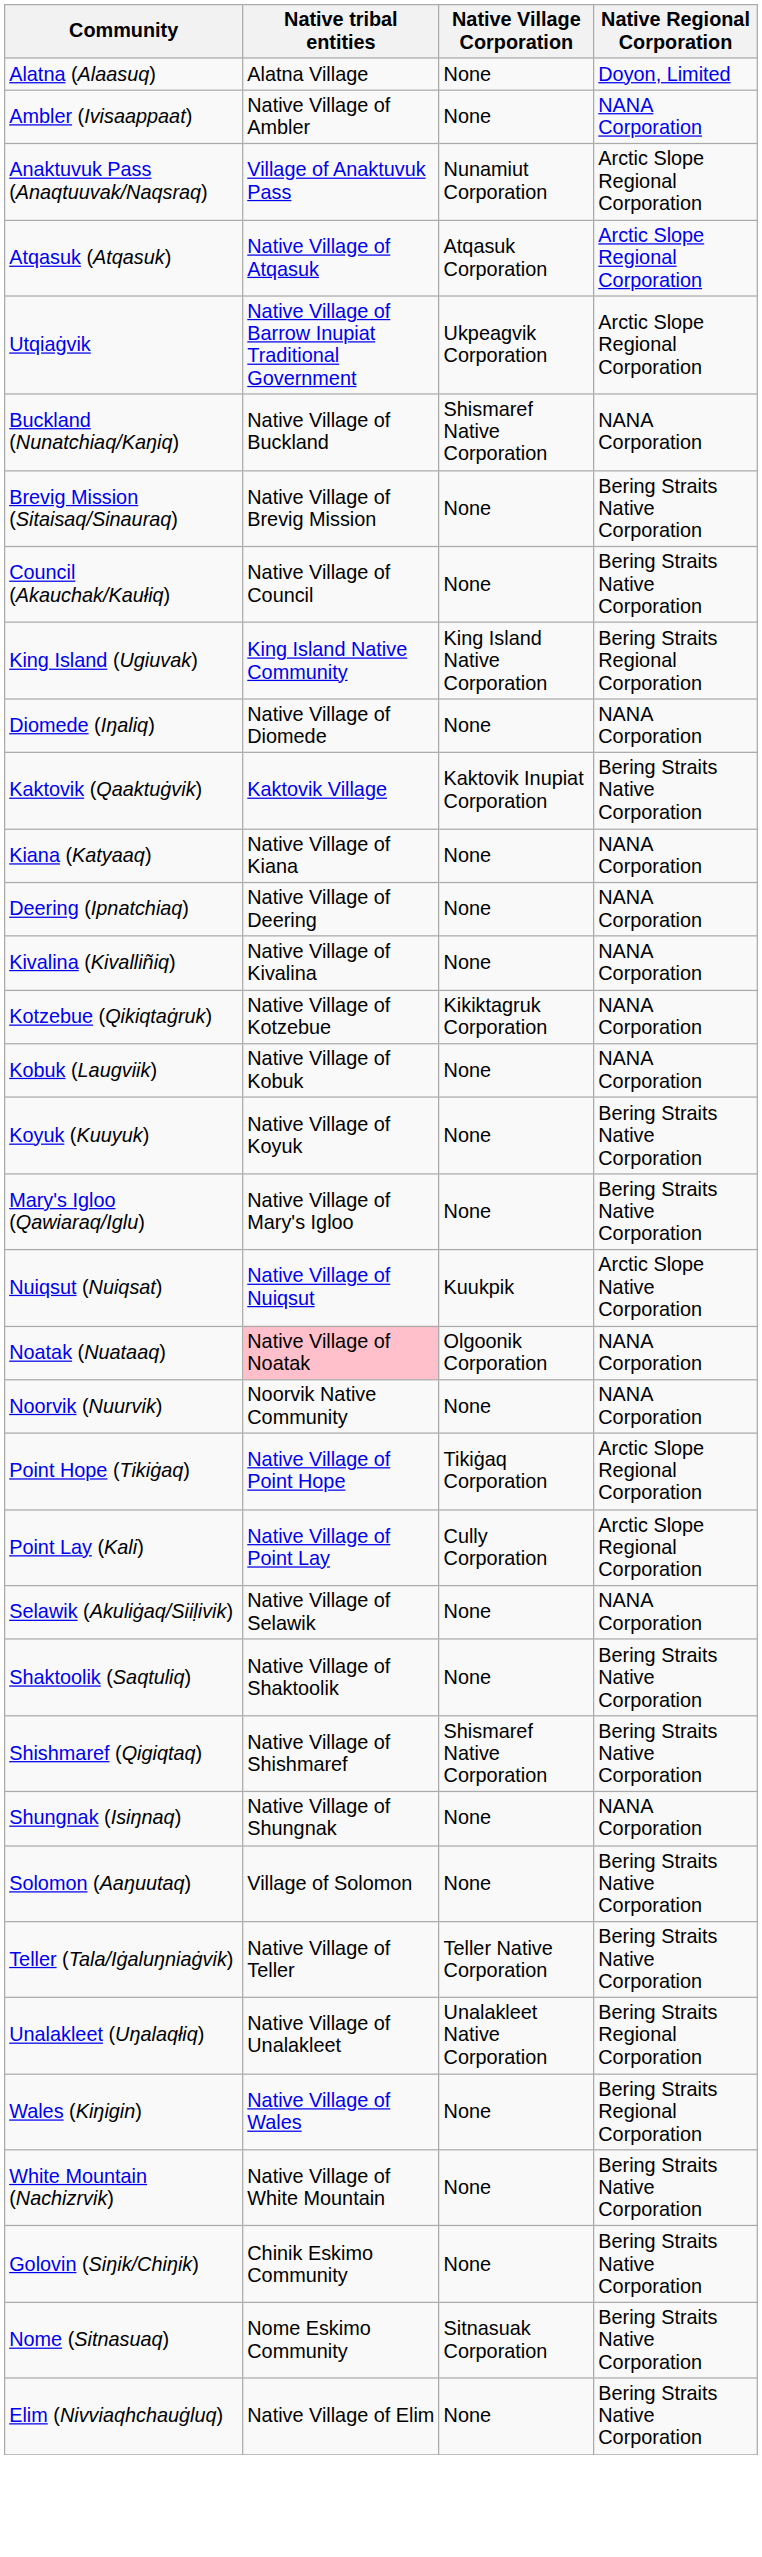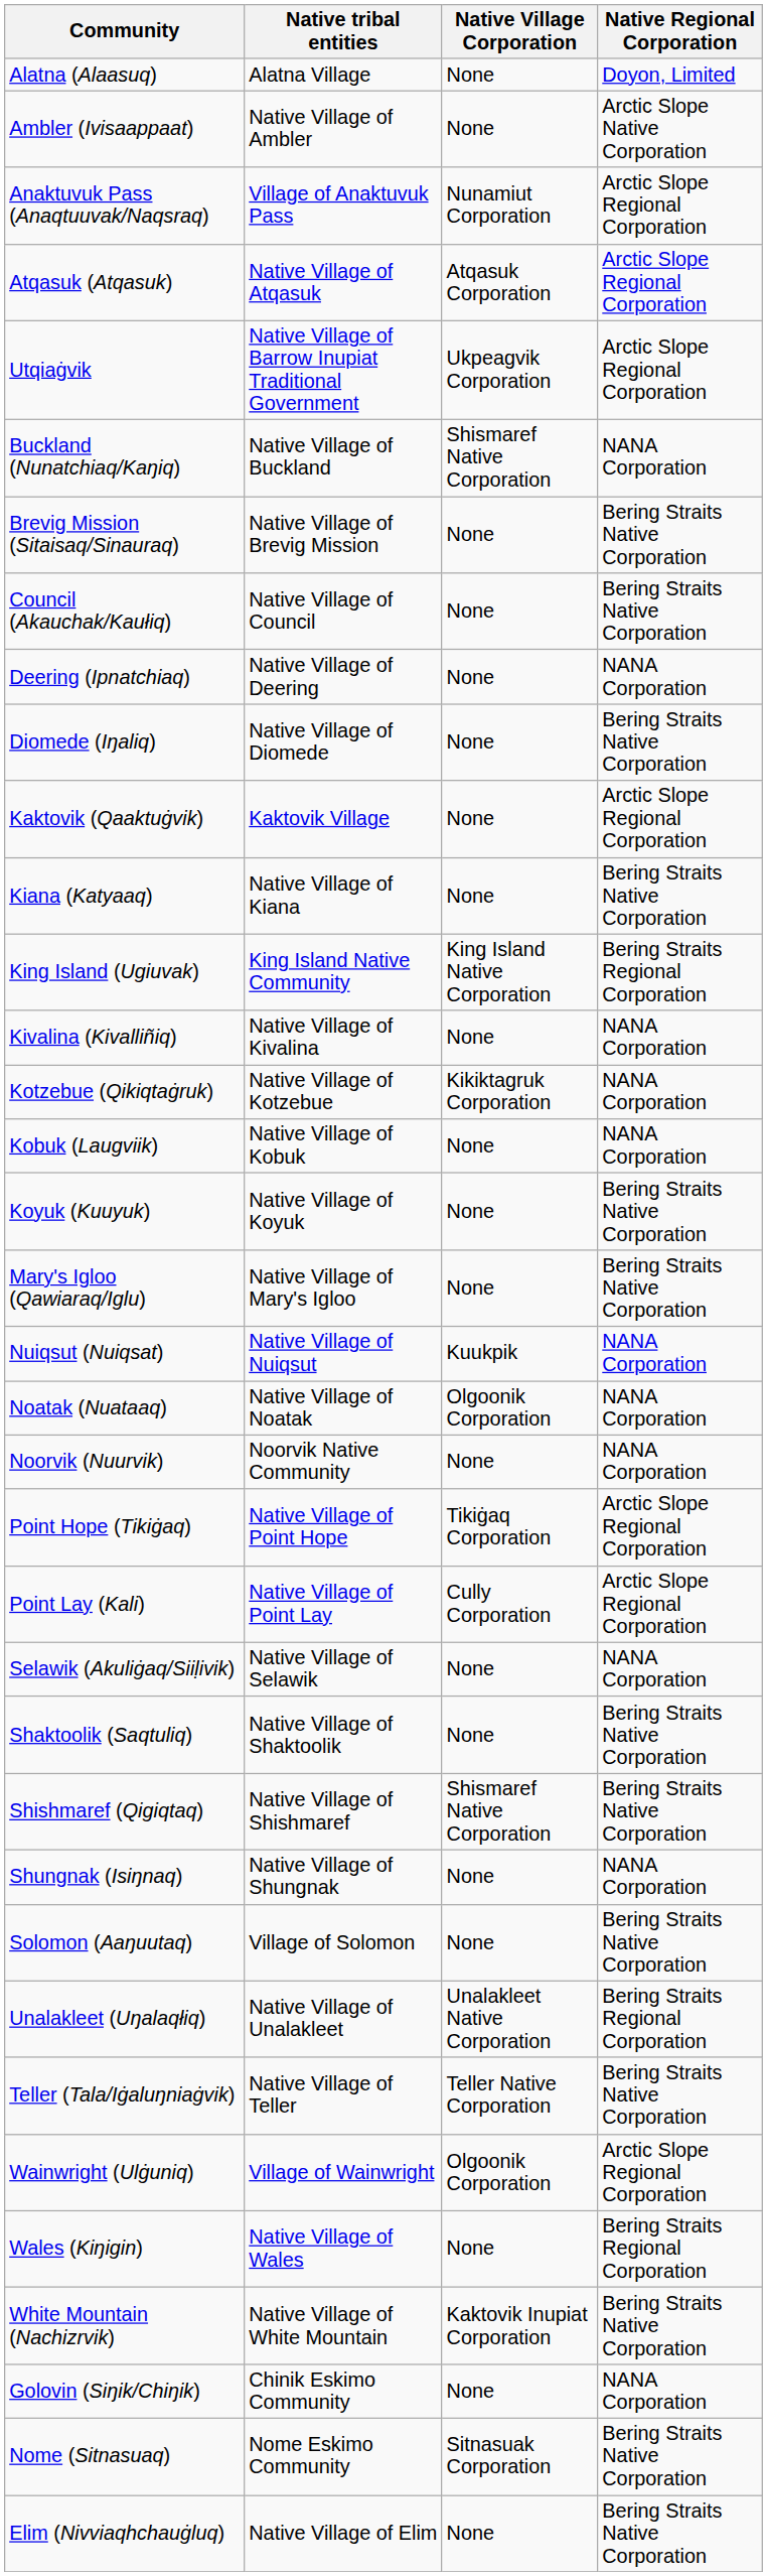 <table class="wikitable sortable">
 <tr>
 <th>Community</th>
 <th>Native tribal entities</th>
 <th>Native Village Corporation</th>
 <th>Native Regional Corporation</th>
 </tr>
 <tr>
 <td><a href='#'>Alatna</a> (<em>Alaasuq</em>)</td>
 <td>Alatna Village</td>
 <td>None</td>
 <td><a href='#'>Doyon, Limited</a></td>
 </tr>
 <tr>
 <td><a href='#'>Ambler</a> (<em>Ivisaappaat</em>)</td>
 <td>Native Village of Ambler</td>
 <td>None</td>
-<td><a href='#'>NANA Corporation</a></td>
+<td>Arctic Slope Native Corporation</td>
 </tr>
 <tr>
 <td><a href='#'>Anaktuvuk Pass</a> (<em>Anaqtuuvak/Naqsraq</em>)</td>
 <td><a href='#'>Village of Anaktuvuk Pass</a></td>
 <td>Nunamiut Corporation</td>
 <td>Arctic Slope Regional Corporation</td>
 </tr>
 <tr>
 <td><a href='#'>Atqasuk</a> (<em>Atqasuk</em>)</td>
 <td><a href='#'>Native Village of Atqasuk</a></td>
 <td>Atqasuk Corporation</td>
 <td><a href='#'>Arctic Slope Regional Corporation</a></td>
 </tr>
 <tr>
 <td><a href='#'>Utqiaġvik</a></td>
 <td><a href='#'>Native Village of Barrow Inupiat Traditional Government</a></td>
 <td>Ukpeagvik Corporation</td>
 <td>Arctic Slope Regional Corporation</td>
 </tr>
 <tr>
 <td><a href='#'>Buckland</a> (<em>Nunatchiaq/Kaŋiq</em>)</td>
 <td>Native Village of Buckland</td>
 <td>Shismaref Native Corporation</td>
 <td>NANA Corporation</td>
 </tr>
 <tr>
 <td><a href='#'>Brevig Mission</a> (<em>Sitaisaq/Sinauraq</em>)</td>
 <td>Native Village of Brevig Mission</td>
 <td>None</td>
 <td>Bering Straits Native Corporation</td>
 </tr>
 <tr>
 <td><a href='#'>Council</a> (<em>Akauchak/Kaułiq</em>)</td>
 <td>Native Village of Council</td>
 <td>None</td>
 <td>Bering Straits Native Corporation</td>
 </tr>
 <tr>
-<td><a href='#'>King Island</a> (<em>Ugiuvak</em>)</td>
-<td><a href='#'>King Island Native Community</a></td>
-<td>King Island Native Corporation</td>
-<td>Bering Straits Regional Corporation</td>
+<td><a href='#'>Deering</a> (<em>Ipnatchiaq</em>)</td>
+<td>Native Village of Deering</td>
+<td>None</td>
+<td>NANA Corporation</td>
 </tr>
 <tr>
 <td><a href='#'>Diomede</a> (<em>Iŋaliq</em>)</td>
 <td>Native Village of Diomede</td>
 <td>None</td>
-<td>NANA Corporation</td>
+<td>Bering Straits Native Corporation</td>
 </tr>
 <tr>
 <td><a href='#'>Kaktovik</a> (<em>Qaaktuġvik</em>)</td>
 <td><a href='#'>Kaktovik Village</a></td>
-<td>Kaktovik Inupiat Corporation</td>
-<td>Bering Straits Native Corporation</td>
+<td>None</td>
+<td>Arctic Slope Regional Corporation</td>
 </tr>
 <tr>
 <td><a href='#'>Kiana</a> (<em>Katyaaq</em>)</td>
 <td>Native Village of Kiana</td>
 <td>None</td>
-<td>NANA Corporation</td>
+<td>Bering Straits Native Corporation</td>
 </tr>
 <tr>
-<td><a href='#'>Deering</a> (<em>Ipnatchiaq</em>)</td>
-<td>Native Village of Deering</td>
-<td>None</td>
-<td>NANA Corporation</td>
+<td><a href='#'>King Island</a> (<em>Ugiuvak</em>)</td>
+<td><a href='#'>King Island Native Community</a></td>
+<td>King Island Native Corporation</td>
+<td>Bering Straits Regional Corporation</td>
 </tr>
 <tr>
 <td><a href='#'>Kivalina</a> (<em>Kivalliñiq</em>)</td>
 <td>Native Village of Kivalina</td>
 <td>None</td>
 <td>NANA Corporation</td>
 </tr>
 <tr>
 <td><a href='#'>Kotzebue</a> (<em>Qikiqtaġruk</em>)</td>
 <td>Native Village of Kotzebue</td>
 <td>Kikiktagruk Corporation</td>
 <td>NANA Corporation</td>
 </tr>
 <tr>
 <td><a href='#'>Kobuk</a> (<em>Laugviik</em>)</td>
 <td>Native Village of Kobuk</td>
 <td>None</td>
 <td>NANA Corporation</td>
 </tr>
 <tr>
 <td><a href='#'>Koyuk</a> (<em>Kuuyuk</em>)</td>
 <td>Native Village of Koyuk</td>
 <td>None</td>
 <td>Bering Straits Native Corporation</td>
 </tr>
 <tr>
 <td><a href='#'>Mary's Igloo</a> (<em>Qawiaraq/Iglu</em>)</td>
 <td>Native Village of Mary's Igloo</td>
 <td>None</td>
 <td>Bering Straits Native Corporation</td>
 </tr>
 <tr>
 <td><a href='#'>Nuiqsut</a> (<em>Nuiqsat</em>)</td>
 <td><a href='#'>Native Village of Nuiqsut</a></td>
 <td>Kuukpik</td>
-<td>Arctic Slope Native Corporation</td>
+<td><a href='#'>NANA Corporation</a></td>
 </tr>
 <tr>
 <td><a href='#'>Noatak</a> (<em>Nuataaq</em>)</td>
-<td style="background: pink;">Native Village of Noatak</td>
+<td>Native Village of Noatak</td>
 <td>Olgoonik Corporation</td>
 <td>NANA Corporation</td>
 </tr>
 <tr>
 <td><a href='#'>Noorvik</a> (<em>Nuurvik</em>)</td>
 <td>Noorvik Native Community</td>
 <td>None</td>
 <td>NANA Corporation</td>
 </tr>
 <tr>
 <td><a href='#'>Point Hope</a> (<em>Tikiġaq</em>)</td>
 <td><a href='#'>Native Village of Point Hope</a></td>
 <td>Tikiġaq Corporation</td>
 <td>Arctic Slope Regional Corporation</td>
 </tr>
 <tr>
 <td><a href='#'>Point Lay</a> (<em>Kali</em>)</td>
 <td><a href='#'>Native Village of Point Lay</a></td>
 <td>Cully Corporation</td>
 <td>Arctic Slope Regional Corporation</td>
 </tr>
 <tr>
 <td><a href='#'>Selawik</a> (<em>Akuliġaq/Siiḷivik</em>)</td>
 <td>Native Village of Selawik</td>
 <td>None</td>
 <td>NANA Corporation</td>
 </tr>
 <tr>
 <td><a href='#'>Shaktoolik</a> (<em>Saqtuliq</em>)</td>
 <td>Native Village of Shaktoolik</td>
 <td>None</td>
 <td>Bering Straits Native Corporation</td>
 </tr>
 <tr>
 <td><a href='#'>Shishmaref</a> (<em>Qigiqtaq</em>)</td>
 <td>Native Village of Shishmaref</td>
 <td>Shismaref Native Corporation</td>
 <td>Bering Straits Native Corporation</td>
 </tr>
 <tr>
 <td><a href='#'>Shungnak</a> (<em>Isiŋnaq</em>)</td>
 <td>Native Village of Shungnak</td>
 <td>None</td>
 <td>NANA Corporation</td>
 </tr>
 <tr>
 <td><a href='#'>Solomon</a> (<em>Aaŋuutaq</em>)</td>
 <td>Village of Solomon</td>
 <td>None</td>
 <td>Bering Straits Native Corporation</td>
 </tr>
 <tr>
+<td><a href='#'>Unalakleet</a> (<em>Uŋalaqłiq</em>)</td>
+<td>Native Village of Unalakleet</td>
+<td>Unalakleet Native Corporation</td>
+<td>Bering Straits Regional Corporation</td>
+</tr>
+<tr>
 <td><a href='#'>Teller</a> (<em>Tala/Iġaluŋniaġvik</em>)</td>
 <td>Native Village of Teller</td>
 <td>Teller Native Corporation</td>
 <td>Bering Straits Native Corporation</td>
 </tr>
 <tr>
-<td><a href='#'>Unalakleet</a> (<em>Uŋalaqłiq</em>)</td>
-<td>Native Village of Unalakleet</td>
-<td>Unalakleet Native Corporation</td>
-<td>Bering Straits Regional Corporation</td>
+<td><a href='#'>Wainwright</a> (<em>Ulġuniq</em>)</td>
+<td><a href='#'>Village of Wainwright</a></td>
+<td>Olgoonik Corporation</td>
+<td>Arctic Slope Regional Corporation</td>
 </tr>
 <tr>
 <td><a href='#'>Wales</a> (<em>Kiŋigin</em>)</td>
 <td><a href='#'>Native Village of Wales</a></td>
 <td>None</td>
 <td>Bering Straits Regional Corporation</td>
 </tr>
 <tr>
 <td><a href='#'>White Mountain</a> (<em>Nachizrvik</em>)</td>
 <td>Native Village of White Mountain</td>
-<td>None</td>
+<td>Kaktovik Inupiat Corporation</td>
 <td>Bering Straits Native Corporation</td>
 </tr>
 <tr>
 <td><a href='#'>Golovin</a> (<em>Siŋik/Chiŋik</em>)</td>
 <td>Chinik Eskimo Community</td>
 <td>None</td>
-<td>Bering Straits Native Corporation</td>
+<td>NANA Corporation</td>
 </tr>
 <tr>
 <td><a href='#'>Nome</a> (<em>Sitnasuaq</em>)</td>
 <td>Nome Eskimo Community</td>
 <td>Sitnasuak Corporation</td>
 <td>Bering Straits Native Corporation</td>
 </tr>
 <tr>
 <td><a href='#'>Elim</a> (<em>Nivviaqhchauġluq</em>)</td>
 <td>Native Village of Elim</td>
 <td>None</td>
 <td>Bering Straits Native Corporation</td>
 </tr>
 </table>
